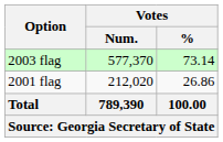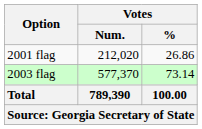 <table class="wikitable">
 <tr>
 <th rowspan="2">Option</th>
 <th colspan="2">Votes</th>
 </tr>
 <tr>
 <th>Num.</th>
 <th>%</th>
 </tr>
+<tr style="text-align:right;">
+<td style="text-align:left;"> 2001 flag</td>
+<td>212,020</td>
+<td>26.86</td>
+</tr>
 <tr style="text-align:right;background:#cfc;">
 <td style="text-align:left;"> 2003 flag</td>
 <td>577,370</td>
 <td>73.14</td>
-</tr>
-<tr style="text-align:right;">
-<td style="text-align:left;"> 2001 flag</td>
-<td>212,020</td>
-<td>26.86</td>
 </tr>
 <tr style="text-align:right;">
 <th style="text-align:left;"><strong>Total</strong></th>
 <th><strong>789,390</strong></th>
 <th><strong>100.00</strong></th>
 </tr>
 <tr>
 <th style="text-align:left;" colspan="3">Source: Georgia Secretary of State</th>
 </tr>
 </table>
